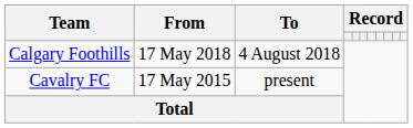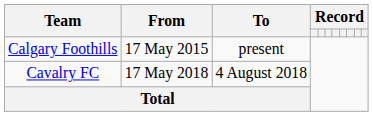 <table class="wikitable" style="text-align:center">
 <tr>
 <th rowspan="2">Team</th>
 <th rowspan="2">From</th>
 <th rowspan="2">To</th>
 <th colspan="8">Record</th>
 </tr>
 <tr>
 <th></th>
 <th></th>
 <th></th>
 <th></th>
 <th></th>
 <th></th>
 <th></th>
 <th></th>
 </tr>
 <tr>
 <td><a href='#'>Calgary Foothills</a></td>
-<td>17 May 2018</td>
-<td>4 August 2018<br></td>
+<td>17 May 2015</td>
+<td>present<br></td>
 </tr>
 <tr>
 <td><a href='#'>Cavalry FC</a></td>
-<td>17 May 2015</td>
-<td>present<br></td>
+<td>17 May 2018</td>
+<td>4 August 2018<br></td>
 </tr>
 <tr>
 <th colspan="3">Total<br></th>
 </tr>
 </table>
